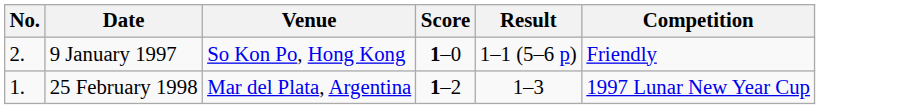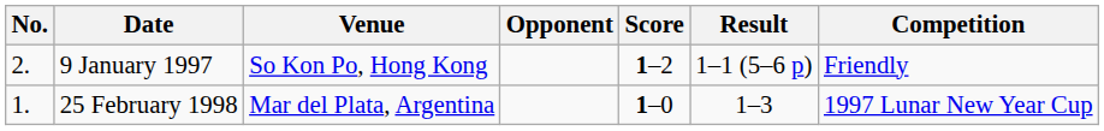 <table class="wikitable">
 <tr>
 <th>No.</th>
 <th>Date</th>
 <th>Venue</th>
+<th>Opponent</th>
 <th>Score</th>
 <th>Result</th>
 <th>Competition</th>
 </tr>
 <tr>
 <td>2.</td>
 <td>9 January 1997</td>
 <td><a href='#'>So Kon Po</a>, <a href='#'>Hong Kong</a></td>
-<td align=center><strong>1</strong>–0</td>
+<td></td>
+<td align=center><strong>1</strong>–2</td>
 <td align=center>1–1 (5–6 <a href='#'>p</a>)</td>
 <td><a href='#'>Friendly</a></td>
 </tr>
 <tr>
 <td>1.</td>
 <td>25 February 1998</td>
 <td><a href='#'>Mar del Plata</a>, <a href='#'>Argentina</a></td>
-<td align=center><strong>1</strong>–2</td>
+<td></td>
+<td align=center><strong>1</strong>–0</td>
 <td align=center>1–3</td>
 <td><a href='#'>1997 Lunar New Year Cup</a></td>
 </tr>
 </table>
